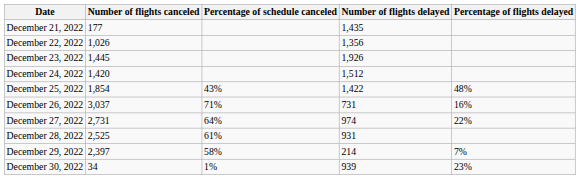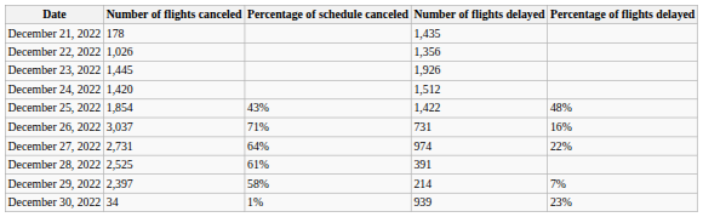 <table class="wikitable">
 <tr>
 <th>Date</th>
 <th>Number of flights canceled</th>
 <th>Percentage of schedule canceled</th>
 <th>Number of flights delayed</th>
 <th>Percentage of flights delayed</th>
 </tr>
 <tr>
 <td>December 21, 2022</td>
-<td>177</td>
+<td>178</td>
 <td></td>
 <td>1,435</td>
 <td></td>
 </tr>
 <tr>
 <td>December 22, 2022</td>
 <td>1,026</td>
 <td></td>
 <td>1,356</td>
 <td></td>
 </tr>
 <tr>
 <td>December 23, 2022</td>
 <td>1,445</td>
 <td></td>
 <td>1,926</td>
 <td></td>
 </tr>
 <tr>
 <td>December 24, 2022</td>
 <td>1,420</td>
 <td></td>
 <td>1,512</td>
 <td></td>
 </tr>
 <tr>
 <td>December 25, 2022</td>
 <td>1,854</td>
 <td>43%</td>
 <td>1,422</td>
 <td>48%</td>
 </tr>
 <tr>
 <td>December 26, 2022</td>
 <td>3,037</td>
 <td>71%</td>
 <td>731</td>
 <td>16%</td>
 </tr>
 <tr>
 <td>December 27, 2022</td>
 <td>2,731</td>
 <td>64%</td>
 <td>974</td>
 <td>22%</td>
 </tr>
 <tr>
 <td>December 28, 2022</td>
 <td>2,525</td>
 <td>61%</td>
-<td>931</td>
+<td>391</td>
 <td></td>
 </tr>
 <tr>
 <td>December 29, 2022</td>
 <td>2,397</td>
 <td>58%</td>
 <td>214</td>
 <td>7%</td>
 </tr>
 <tr>
 <td>December 30, 2022</td>
 <td>34</td>
 <td>1%</td>
 <td>939</td>
 <td>23%</td>
 </tr>
 </table>
